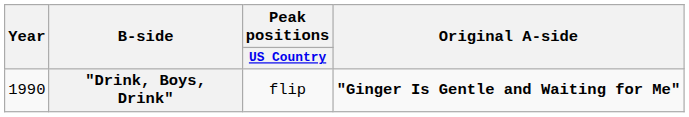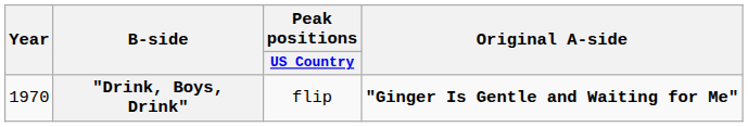 <table class="wikitable plainrowheaders" style="text-align:center;">
 <tr>
 <th rowspan="2">Year</th>
 <th rowspan="2" style="width:12em;">B-side</th>
 <th>Peak positions</th>
 <th rowspan="2">Original A-side</th>
 </tr>
 <tr style="font-size:smaller;">
 <th width="65"><a href='#'>US Country</a><br></th>
 </tr>
 <tr>
-<td>1990</td>
+<td>1970</td>
 <th scope="row">"Drink, Boys, Drink"</th>
 <td>flip</td>
 <td align="left"><strong>"Ginger Is Gentle and Waiting for Me"</strong></td>
 </tr>
 </table>
